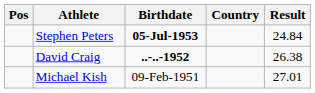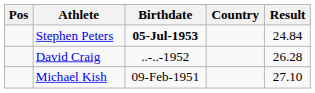 <table class="wikitable"  style="text-align:center; width:60%;">
 <tr>
 <th>Pos</th>
 <th>Athlete</th>
 <th>Birthdate</th>
 <th>Country</th>
 <th>Result</th>
 </tr>
 <tr>
 <td align=center></td>
 <td align=left><a href='#'>Stephen Peters</a></td>
 <td><strong>05-Jul-1953</strong></td>
 <td align=left></td>
 <td>24.84</td>
 </tr>
 <tr>
 <td align=center></td>
 <td align=left><a href='#'>David Craig</a></td>
-<td><strong>..-..-1952</strong></td>
+<td>..-..-1952</td>
 <td align=left></td>
-<td>26.38</td>
+<td>26.28</td>
 </tr>
 <tr>
 <td align=center></td>
 <td align=left><a href='#'>Michael Kish</a></td>
 <td>09-Feb-1951</td>
 <td align=left></td>
-<td>27.01</td>
+<td>27.10</td>
 </tr>
 </table>
